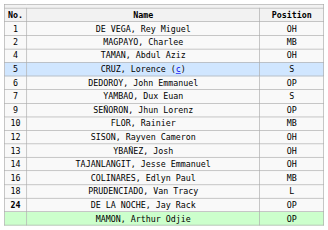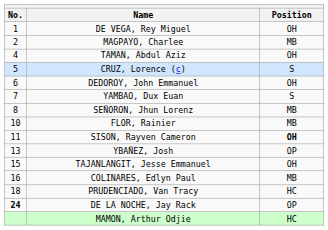 <table class="wikitable mw-collapsible mw-collapsed" style="text-align:center; width:500px; border:none">
 <tr>
 <th style="text-align:center" colspan="3"></th>
 </tr>
 <tr>
 <th style="width:7%">No.</th>
 <th>Name</th>
 <th style="width:20%">Position</th>
 </tr>
 <tr>
 <td>1</td>
 <td>DE VEGA, Rey Miguel</td>
 <td>OH</td>
 </tr>
 <tr>
 <td>2</td>
 <td>MAGPAYO, Charlee</td>
 <td>MB</td>
 </tr>
 <tr>
 <td>4</td>
 <td>TAMAN, Abdul Aziz</td>
 <td>OH</td>
 </tr>
 <tr bgcolor=#D0E6FF>
 <td>5</td>
 <td>CRUZ, Lorence (<a href='#'>c</a>)</td>
 <td>S</td>
 </tr>
 <tr>
 <td>6</td>
 <td>DEDOROY, John Emmanuel</td>
-<td>OP</td>
+<td>OH</td>
 </tr>
 <tr>
 <td>7</td>
 <td>YAMBAO, Dux Euan</td>
 <td>S</td>
 </tr>
 <tr>
-<td>9</td>
+<td>8</td>
 <td>SEÑORON, Jhun Lorenz</td>
-<td>OP</td>
+<td>MB</td>
 </tr>
 <tr>
 <td>10</td>
 <td>FLOR, Rainier</td>
 <td>MB</td>
 </tr>
 <tr>
-<td>12</td>
+<td>11</td>
 <td>SISON, Rayven Cameron</td>
-<td>OH</td>
+<td><strong>OH</strong></td>
 </tr>
 <tr>
 <td>13</td>
 <td>YBAÑEZ, Josh</td>
-<td>OH</td>
+<td>OP</td>
 </tr>
 <tr>
-<td>14</td>
+<td>15</td>
 <td>TAJANLANGIT, Jesse Emmanuel</td>
 <td>OH</td>
 </tr>
 <tr>
 <td>16</td>
 <td>COLINARES, Edlyn Paul</td>
 <td>MB</td>
 </tr>
 <tr>
 <td>18</td>
 <td>PRUDENCIADO, Van Tracy</td>
-<td>L</td>
+<td>HC</td>
 </tr>
 <tr>
 <td><strong>24</strong></td>
 <td>DE LA NOCHE, Jay Rack</td>
 <td>OP</td>
 </tr>
 <tr bgcolor=#CCFFCC>
 <td></td>
 <td>MAMON, Arthur Odjie</td>
-<td>OP</td>
+<td>HC</td>
 </tr>
 </table>
